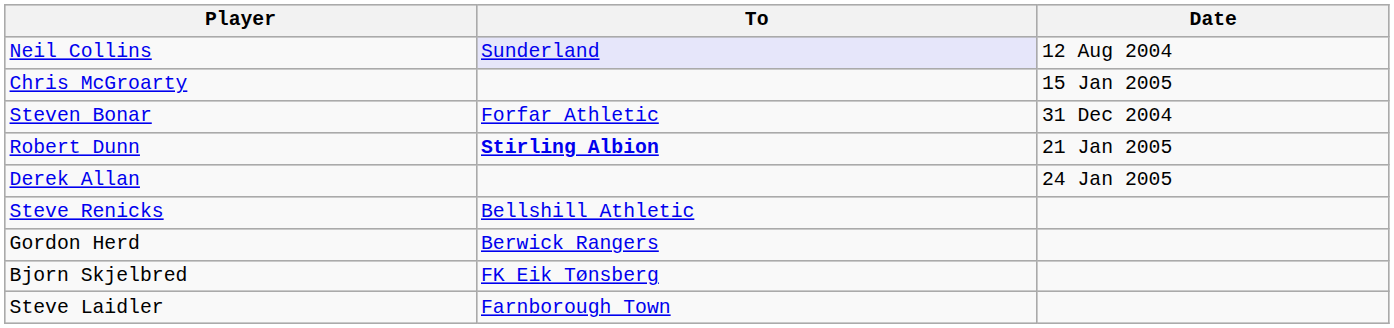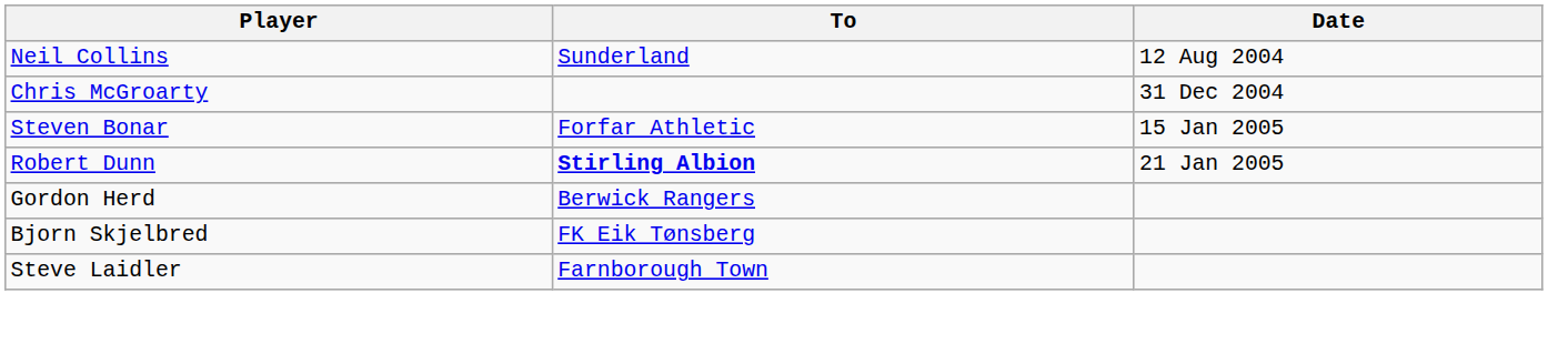 <table class="wikitable" style="text-align:center; font-size:95%;width:98%; text-align:left">
 <tr>
 <th>Player</th>
 <th>To</th>
 <th>Date</th>
 </tr>
 <tr>
 <td> <a href='#'>Neil Collins</a></td>
-<td style="background: lavender;"> <a href='#'>Sunderland</a></td>
+<td> <a href='#'>Sunderland</a></td>
 <td>12 Aug 2004</td>
 </tr>
 <tr>
 <td> <a href='#'>Chris McGroarty</a></td>
 <td></td>
-<td>15 Jan 2005</td>
+<td>31 Dec 2004</td>
 </tr>
 <tr>
 <td> <a href='#'>Steven Bonar</a></td>
 <td> <a href='#'>Forfar Athletic</a></td>
-<td>31 Dec 2004</td>
+<td>15 Jan 2005</td>
 </tr>
 <tr>
 <td> <a href='#'>Robert Dunn</a></td>
 <td><strong> <a href='#'>Stirling Albion</a></strong></td>
 <td>21 Jan 2005</td>
-</tr>
-<tr>
-<td> <a href='#'>Derek Allan</a></td>
-<td></td>
-<td>24 Jan 2005</td>
-</tr>
-<tr>
-<td> <a href='#'>Steve Renicks</a></td>
-<td> <a href='#'>Bellshill Athletic</a></td>
-<td></td>
 </tr>
 <tr>
 <td> Gordon Herd</td>
 <td> <a href='#'>Berwick Rangers</a></td>
 <td></td>
 </tr>
 <tr>
 <td> Bjorn Skjelbred</td>
 <td> <a href='#'>FK Eik Tønsberg</a></td>
 <td></td>
 </tr>
 <tr>
 <td> Steve Laidler</td>
 <td> <a href='#'>Farnborough Town</a></td>
 <td></td>
 </tr>
 </table>
